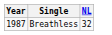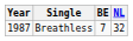 <table class="wikitable plainrowheaders" style="text-align:center;" border="1">
 <tr>
 <th>Year</th>
 <th>Single</th>
+<th>BE</th>
 <th><a href='#'>NL</a></th>
 </tr>
 <tr>
 <td>1987</td>
 <td>Breathless</td>
+<td>7</td>
 <td>32</td>
 </tr>
 </table>
